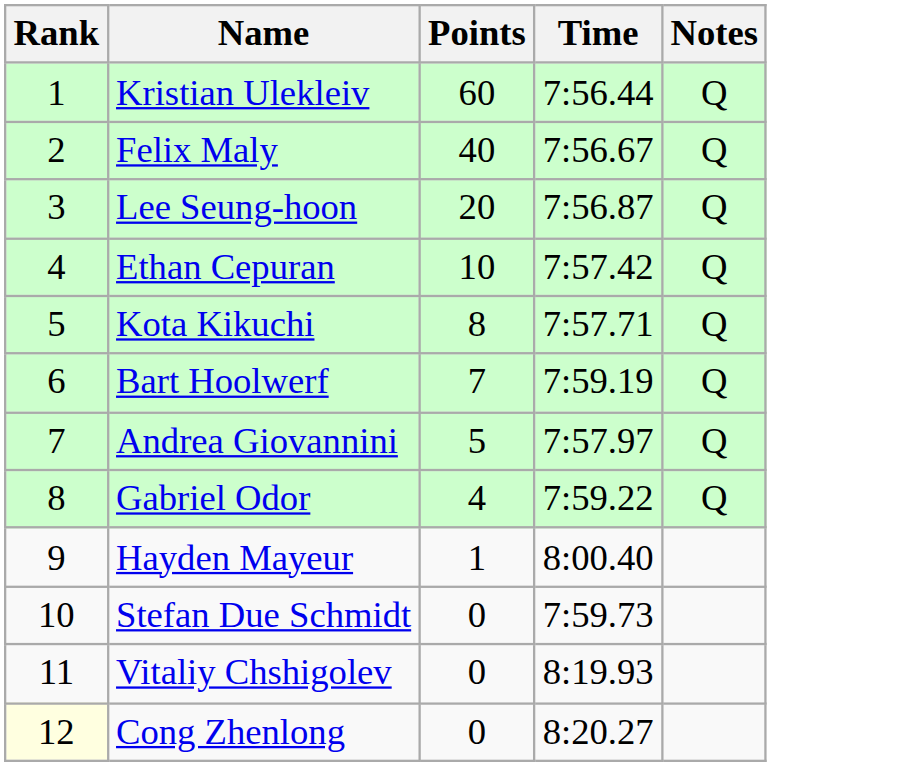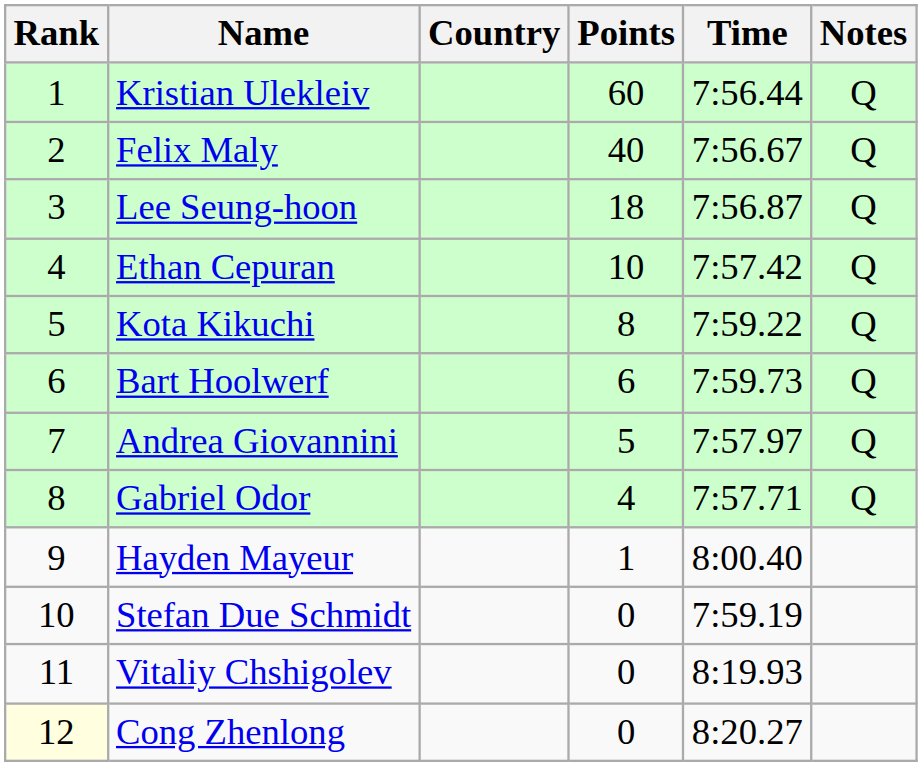 <table class="wikitable sortable" style="text-align:center">
 <tr>
 <th>Rank</th>
 <th>Name</th>
+<th>Country</th>
 <th>Points</th>
 <th>Time</th>
 <th>Notes</th>
 </tr>
 <tr bgcolor=ccffcc>
 <td>1</td>
 <td align=left><a href='#'>Kristian Ulekleiv</a></td>
+<td align=left></td>
 <td>60</td>
 <td>7:56.44</td>
 <td>Q</td>
 </tr>
 <tr bgcolor=ccffcc>
 <td>2</td>
 <td align=left><a href='#'>Felix Maly</a></td>
+<td align=left></td>
 <td>40</td>
 <td>7:56.67</td>
 <td>Q</td>
 </tr>
 <tr bgcolor=ccffcc>
 <td>3</td>
 <td align=left><a href='#'>Lee Seung-hoon</a></td>
-<td>20</td>
+<td align=left></td>
+<td>18</td>
 <td>7:56.87</td>
 <td>Q</td>
 </tr>
 <tr bgcolor=ccffcc>
 <td>4</td>
 <td align=left><a href='#'>Ethan Cepuran</a></td>
+<td align=left></td>
 <td>10</td>
 <td>7:57.42</td>
 <td>Q</td>
 </tr>
 <tr bgcolor=ccffcc>
 <td>5</td>
 <td align=left><a href='#'>Kota Kikuchi</a></td>
+<td align=left></td>
 <td>8</td>
-<td>7:57.71</td>
+<td>7:59.22</td>
 <td>Q</td>
 </tr>
 <tr bgcolor=ccffcc>
 <td>6</td>
 <td align=left><a href='#'>Bart Hoolwerf</a></td>
-<td>7</td>
-<td>7:59.19</td>
+<td align=left></td>
+<td>6</td>
+<td>7:59.73</td>
 <td>Q</td>
 </tr>
 <tr bgcolor=ccffcc>
 <td>7</td>
 <td align=left><a href='#'>Andrea Giovannini</a></td>
+<td align=left></td>
 <td>5</td>
 <td>7:57.97</td>
 <td>Q</td>
 </tr>
 <tr bgcolor=ccffcc>
 <td>8</td>
 <td align=left><a href='#'>Gabriel Odor</a></td>
+<td align=left></td>
 <td>4</td>
-<td>7:59.22</td>
+<td>7:57.71</td>
 <td>Q</td>
 </tr>
 <tr>
 <td>9</td>
 <td align=left><a href='#'>Hayden Mayeur</a></td>
+<td align=left></td>
 <td>1</td>
 <td>8:00.40</td>
 <td></td>
 </tr>
 <tr>
 <td>10</td>
 <td align=left><a href='#'>Stefan Due Schmidt</a></td>
+<td align=left></td>
 <td>0</td>
-<td>7:59.73</td>
+<td>7:59.19</td>
 <td></td>
 </tr>
 <tr>
 <td>11</td>
 <td align=left><a href='#'>Vitaliy Chshigolev</a></td>
+<td align=left></td>
 <td>0</td>
 <td>8:19.93</td>
 <td></td>
 </tr>
 <tr>
 <td style="background: lightyellow;">12</td>
 <td align=left><a href='#'>Cong Zhenlong</a></td>
+<td align=left></td>
 <td>0</td>
 <td>8:20.27</td>
 <td></td>
 </tr>
 </table>
